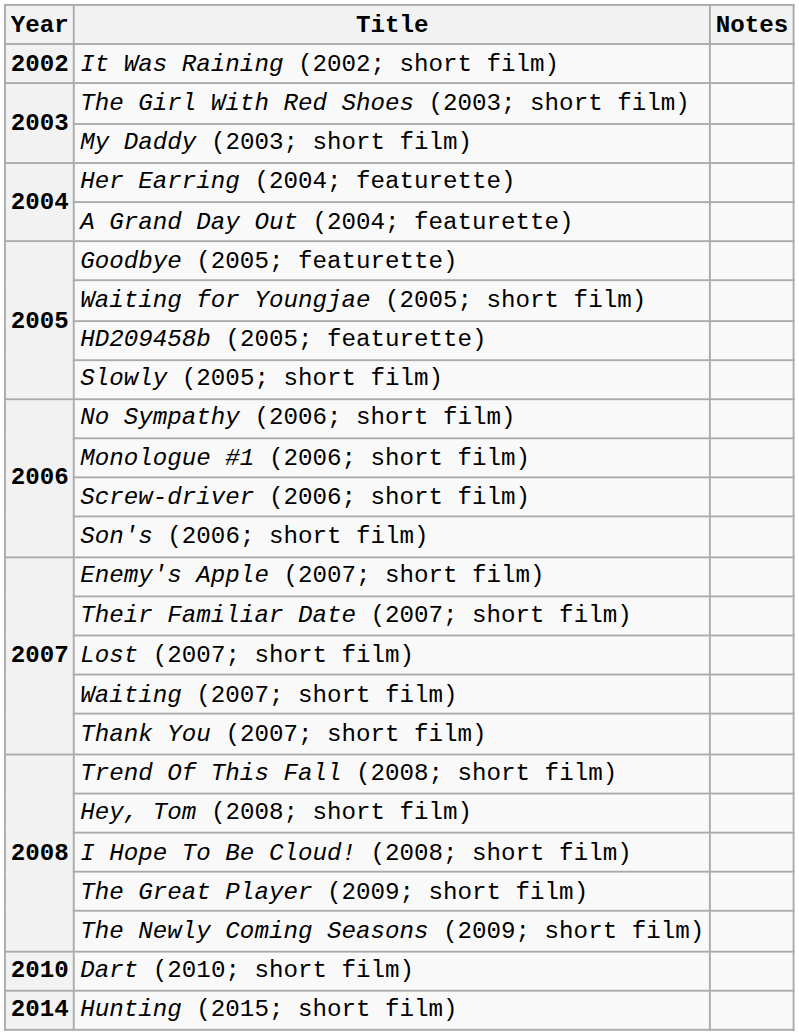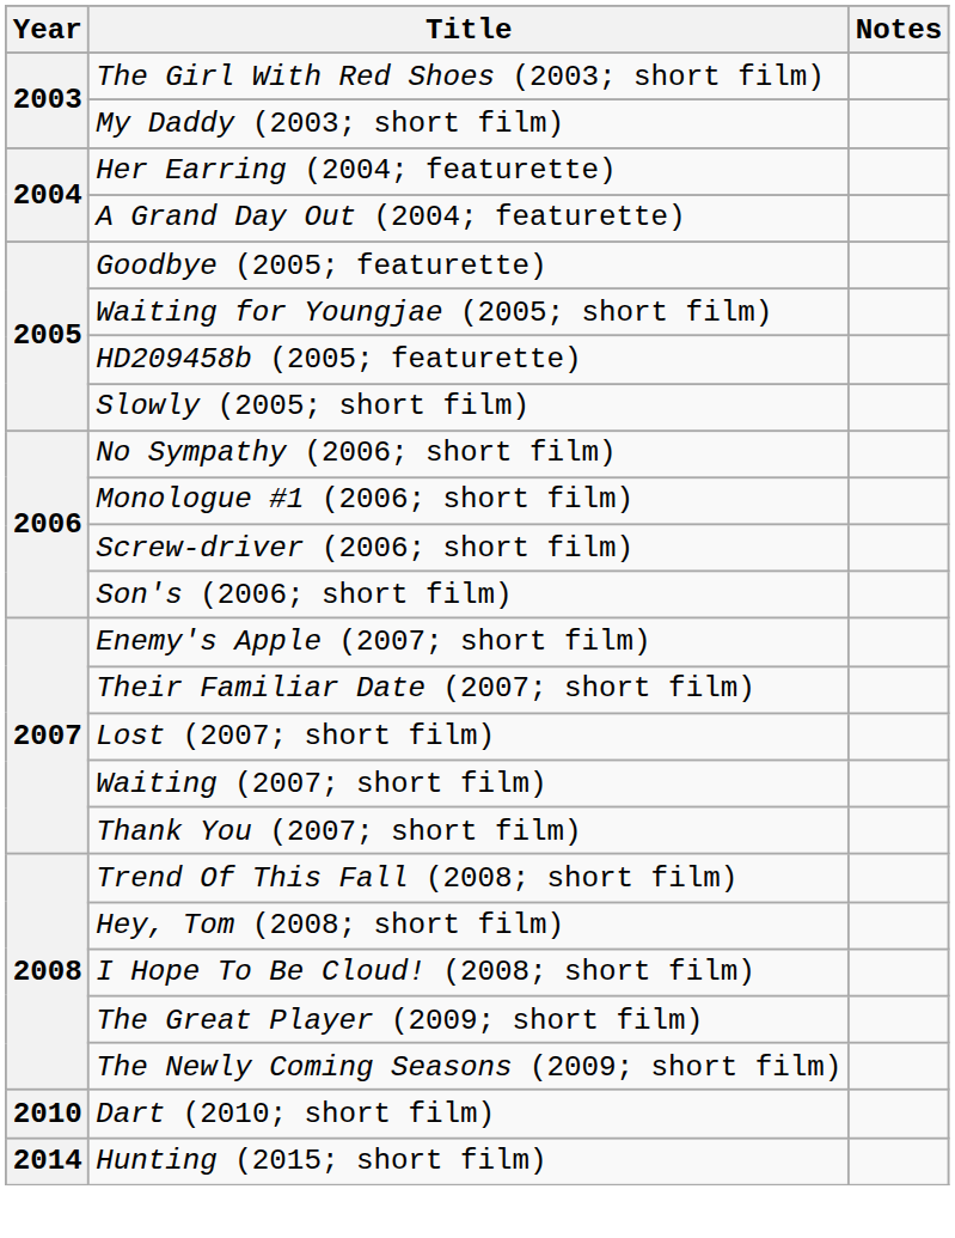 <table class="wikitable sortable plainrowheaders">
 <tr>
 <th>Year</th>
 <th>Title</th>
 <th>Notes</th>
-</tr>
-<tr>
-<th scope="row">2002</th>
-<td><em>It Was Raining</em> (2002; short film)</td>
-<td></td>
 </tr>
 <tr>
 <th scope="row" rowspan="2">2003</th>
 <td><em>The Girl With Red Shoes</em> (2003; short film)</td>
 <td></td>
 </tr>
 <tr>
 <td><em>My Daddy</em> (2003; short film)</td>
 <td></td>
 </tr>
 <tr>
 <th scope="row" rowspan="2">2004</th>
 <td><em>Her Earring</em> (2004; featurette)</td>
 <td></td>
 </tr>
 <tr>
 <td><em>A Grand Day Out</em> (2004; featurette)</td>
 <td></td>
 </tr>
 <tr>
 <th scope="row" rowspan="4">2005</th>
 <td><em>Goodbye</em> (2005; featurette)</td>
 <td></td>
 </tr>
 <tr>
 <td><em>Waiting for Youngjae</em> (2005; short film)</td>
 <td></td>
 </tr>
 <tr>
 <td><em>HD209458b</em> (2005; featurette)</td>
 <td></td>
 </tr>
 <tr>
 <td><em>Slowly</em> (2005; short film)</td>
 <td></td>
 </tr>
 <tr>
 <th scope="row" rowspan="4">2006</th>
 <td><em>No Sympathy</em> (2006; short film)</td>
 <td></td>
 </tr>
 <tr>
 <td><em>Monologue #1</em> (2006; short film)</td>
 <td></td>
 </tr>
 <tr>
 <td><em>Screw-driver</em> (2006; short film)</td>
 <td></td>
 </tr>
 <tr>
 <td><em>Son's</em> (2006; short film)</td>
 <td></td>
 </tr>
 <tr>
 <th scope="row" rowspan="5">2007</th>
 <td><em>Enemy's Apple</em> (2007; short film)</td>
 <td></td>
 </tr>
 <tr>
 <td><em>Their Familiar Date</em> (2007; short film)</td>
 <td></td>
 </tr>
 <tr>
 <td><em>Lost</em> (2007; short film)</td>
 <td></td>
 </tr>
 <tr>
 <td><em>Waiting</em> (2007; short film)</td>
 <td></td>
 </tr>
 <tr>
 <td><em>Thank You</em> (2007; short film)</td>
 <td></td>
 </tr>
 <tr>
 <th scope="row" rowspan="5">2008</th>
 <td><em>Trend Of This Fall</em> (2008; short film)</td>
 <td></td>
 </tr>
 <tr>
 <td><em>Hey, Tom</em> (2008; short film)</td>
 <td></td>
 </tr>
 <tr>
 <td><em>I Hope To Be Cloud!</em> (2008; short film)</td>
 <td></td>
 </tr>
 <tr>
 <td><em>The Great Player</em> (2009; short film)</td>
 <td></td>
 </tr>
 <tr>
 <td><em>The Newly Coming Seasons</em> (2009; short film)</td>
 <td></td>
 </tr>
 <tr>
 <th scope="row">2010</th>
 <td><em>Dart</em> (2010; short film)</td>
 <td></td>
 </tr>
 <tr>
 <th scope="row">2014</th>
 <td><em>Hunting</em> (2015; short film)</td>
 <td></td>
 </tr>
 </table>
